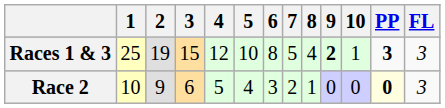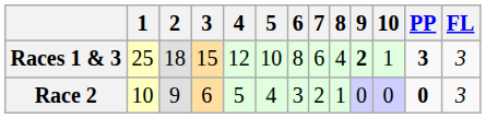 <table class="wikitable" style="font-size: 85%">
 <tr>
 <th></th>
 <th>1</th>
 <th>2</th>
 <th>3</th>
 <th>4</th>
 <th>5</th>
 <th>6</th>
 <th>7</th>
 <th>8</th>
 <th>9</th>
 <th>10</th>
 <th><a href='#'>PP</a></th>
 <th><a href='#'>FL</a></th>
 </tr>
 <tr align="center">
 <th>Races 1 & 3</th>
 <td style="background:#FFFFBF;">25</td>
-<td style="background:#DFDFDF;">19</td>
+<td style="background:#DFDFDF;">18</td>
 <td style="background:#FFDF9F;">15</td>
 <td style="background:#DFFFDF;">12</td>
 <td style="background:#DFFFDF;">10</td>
 <td style="background:#DFFFDF;">8</td>
-<td style="background:#DFFFDF;">5</td>
+<td style="background:#DFFFDF;">6</td>
 <td style="background:#DFFFDF;">4</td>
 <td style="background:#DFFFDF;"><strong>2</strong></td>
 <td style="background:#DFFFDF;">1</td>
 <td><strong>3</strong></td>
 <td><em>3</em></td>
 </tr>
 <tr align="center">
 <th>Race 2</th>
 <td style="background:#FFFFBF;">10</td>
 <td style="background:#DFDFDF;">9</td>
 <td style="background:#FFDF9F;">6</td>
 <td style="background:#DFFFDF;">5</td>
 <td style="background:#DFFFDF;">4</td>
 <td style="background:#DFFFDF;">3</td>
 <td style="background:#DFFFDF;">2</td>
 <td style="background:#DFFFDF;">1</td>
 <td style="background:#CFCFFF;">0</td>
 <td style="background:#CFCFFF;">0</td>
-<td style="background: lightyellow;"><strong>0</strong></td>
+<td><strong>0</strong></td>
 <td><em>3</em></td>
 </tr>
 </table>
